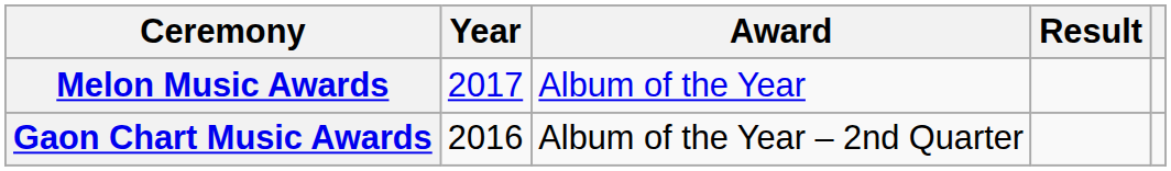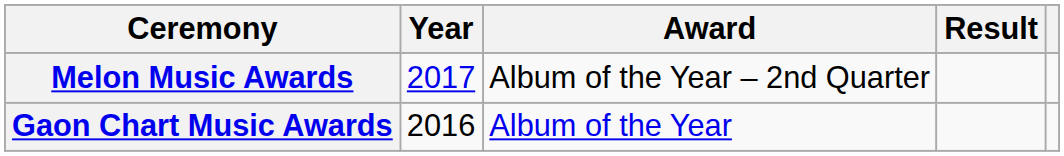 <table class="wikitable plainrowheaders">
 <tr>
 <th>Ceremony</th>
 <th>Year</th>
 <th>Award</th>
 <th>Result</th>
 <th class="unsortable"></th>
 </tr>
 <tr>
 <th scope="row"><a href='#'>Melon Music Awards</a></th>
 <td style="text-align:center"><a href='#'>2017</a></td>
-<td><a href='#'>Album of the Year</a></td>
+<td>Album of the Year – 2nd Quarter</td>
 <td></td>
 <td style="text-align:center"></td>
 </tr>
 <tr>
 <th scope="row"><a href='#'>Gaon Chart Music Awards</a></th>
 <td style="text-align:center">2016</td>
-<td>Album of the Year – 2nd Quarter</td>
+<td><a href='#'>Album of the Year</a></td>
 <td></td>
 <td style="text-align:center"></td>
 </tr>
 </table>
